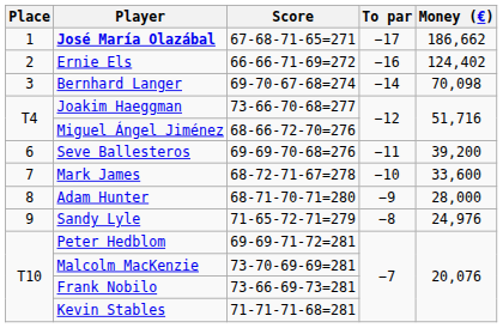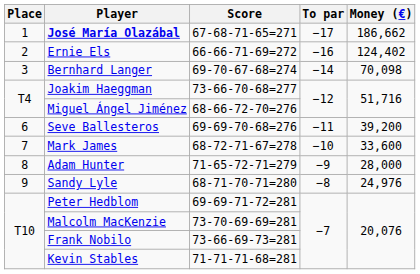 <table class="wikitable">
 <tr>
 <th>Place</th>
 <th>Player</th>
 <th>Score</th>
 <th>To par</th>
 <th>Money (<a href='#'>€</a>)</th>
 </tr>
 <tr>
 <td align=center>1</td>
 <td> <strong><a href='#'>José María Olazábal</a></strong></td>
 <td align=center>67-68-71-65=271</td>
 <td align=center>−17</td>
 <td align=center>186,662</td>
 </tr>
 <tr>
 <td align=center>2</td>
 <td> <a href='#'>Ernie Els</a></td>
 <td align=center>66-66-71-69=272</td>
 <td align=center>−16</td>
 <td align=center>124,402</td>
 </tr>
 <tr>
 <td align=center>3</td>
 <td> <a href='#'>Bernhard Langer</a></td>
 <td align=center>69-70-67-68=274</td>
 <td align=center>−14</td>
 <td align=center>70,098</td>
 </tr>
 <tr>
 <td rowspan="2" align=center>T4</td>
 <td> <a href='#'>Joakim Haeggman</a></td>
 <td align=center>73-66-70-68=277</td>
 <td rowspan="2" align=center>−12</td>
 <td rowspan="2" align=center>51,716</td>
 </tr>
 <tr>
 <td> <a href='#'>Miguel Ángel Jiménez</a></td>
 <td align=center>68-66-72-70=276</td>
 </tr>
 <tr>
 <td align=center>6</td>
 <td> <a href='#'>Seve Ballesteros</a></td>
 <td align=center>69-69-70-68=276</td>
 <td align=center>−11</td>
 <td align=center>39,200</td>
 </tr>
 <tr>
 <td align=center>7</td>
 <td> <a href='#'>Mark James</a></td>
 <td align=center>68-72-71-67=278</td>
 <td align=center>−10</td>
 <td align=center>33,600</td>
 </tr>
 <tr>
 <td align=center>8</td>
 <td> <a href='#'>Adam Hunter</a></td>
-<td align=center>68-71-70-71=280</td>
+<td align=center>71-65-72-71=279</td>
 <td align=center>−9</td>
 <td align=center>28,000</td>
 </tr>
 <tr>
 <td align=center>9</td>
 <td> <a href='#'>Sandy Lyle</a></td>
-<td align=center>71-65-72-71=279</td>
+<td align=center>68-71-70-71=280</td>
 <td align=center>−8</td>
 <td align=center>24,976</td>
 </tr>
 <tr>
 <td rowspan="4" align=center>T10</td>
 <td> <a href='#'>Peter Hedblom</a></td>
 <td align=center>69-69-71-72=281</td>
 <td rowspan="4" align=center>−7</td>
 <td rowspan="4" align=center>20,076</td>
 </tr>
 <tr>
 <td> <a href='#'>Malcolm MacKenzie</a></td>
 <td align=center>73-70-69-69=281</td>
 </tr>
 <tr>
 <td> <a href='#'>Frank Nobilo</a></td>
 <td align=center>73-66-69-73=281</td>
 </tr>
 <tr>
 <td> <a href='#'>Kevin Stables</a></td>
 <td align=center>71-71-71-68=281</td>
 </tr>
 </table>
